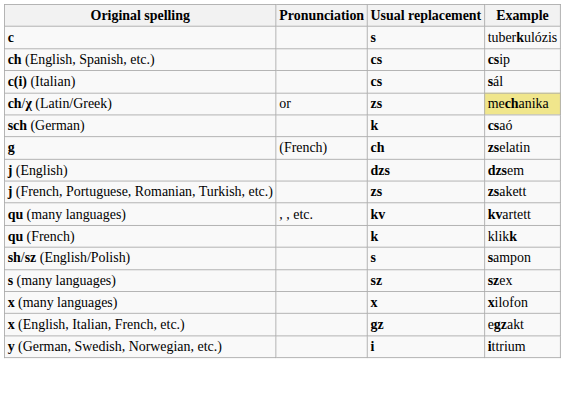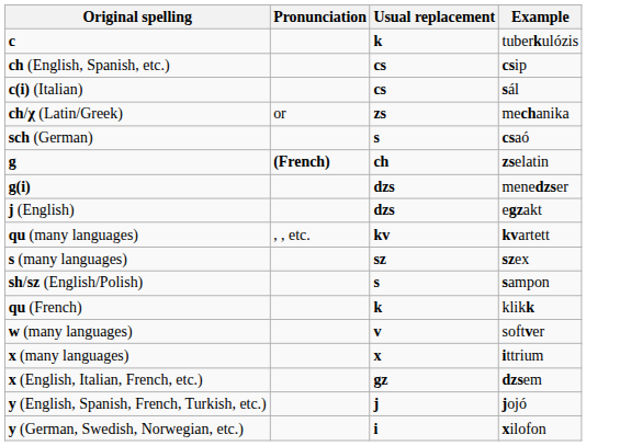 <table class="wikitable">
 <tr>
 <th>Original spelling</th>
 <th>Pronunciation</th>
 <th>Usual replacement</th>
 <th>Example</th>
 </tr>
 <tr>
 <td><strong>c</strong></td>
 <td></td>
-<td><strong>s</strong></td>
+<td><strong>k</strong></td>
 <td>tuber<strong>k</strong>ulózis</td>
 </tr>
 <tr>
 <td><strong>ch</strong> (English, Spanish, etc.)</td>
 <td></td>
 <td><strong>cs</strong></td>
 <td><strong>cs</strong>ip</td>
 </tr>
 <tr>
 <td><strong>c(i)</strong> (Italian)</td>
 <td></td>
 <td><strong>cs</strong></td>
 <td><strong>s</strong>ál</td>
 </tr>
 <tr>
 <td><strong>ch</strong>/<strong>χ</strong> (Latin/Greek)</td>
 <td> or </td>
 <td><strong>zs</strong></td>
-<td style="background: khaki;">me<strong>ch</strong>anika</td>
+<td>me<strong>ch</strong>anika</td>
 </tr>
 <tr>
 <td><strong>sch</strong> (German)</td>
 <td></td>
-<td><strong>k</strong></td>
+<td><strong>s</strong></td>
 <td><strong>cs</strong>aó</td>
 </tr>
 <tr>
 <td><strong>g</strong></td>
-<td> (French)</td>
+<td><strong> (French)</strong></td>
 <td><strong>ch</strong></td>
 <td><strong>zs</strong>elatin</td>
+</tr>
+<tr>
+<td><strong>g(i)</strong></td>
+<td></td>
+<td><strong>dzs</strong></td>
+<td>mene<strong>dzs</strong>er</td>
 </tr>
 <tr>
 <td><strong>j</strong> (English)</td>
 <td></td>
 <td><strong>dzs</strong></td>
-<td><strong>dzs</strong>em</td>
-</tr>
-<tr>
-<td><strong>j</strong> (French, Portuguese, Romanian, Turkish, etc.)</td>
-<td></td>
-<td><strong>zs</strong></td>
-<td><strong>zs</strong>akett</td>
+<td>e<strong>gz</strong>akt</td>
 </tr>
 <tr>
 <td><strong>qu</strong> (many languages)</td>
 <td>, , etc.</td>
 <td><strong>kv</strong></td>
 <td><strong>kv</strong>artett</td>
 </tr>
 <tr>
-<td><strong>qu</strong> (French)</td>
+<td><strong>s</strong> (many languages)</td>
 <td></td>
-<td><strong>k</strong></td>
-<td>klik<strong>k</strong></td>
+<td><strong>sz</strong></td>
+<td><strong>sz</strong>ex</td>
 </tr>
 <tr>
 <td><strong>sh</strong>/<strong>sz</strong> (English/Polish)</td>
 <td></td>
 <td><strong>s</strong></td>
 <td><strong>s</strong>ampon</td>
 </tr>
 <tr>
-<td><strong>s</strong> (many languages)</td>
+<td><strong>qu</strong> (French)</td>
 <td></td>
-<td><strong>sz</strong></td>
-<td><strong>sz</strong>ex</td>
+<td><strong>k</strong></td>
+<td>klik<strong>k</strong></td>
+</tr>
+<tr>
+<td><strong>w</strong> (many languages)</td>
+<td></td>
+<td><strong>v</strong></td>
+<td>soft<strong>v</strong>er</td>
 </tr>
 <tr>
 <td><strong>x</strong> (many languages)</td>
 <td></td>
 <td><strong>x</strong></td>
-<td><strong>x</strong>ilofon</td>
+<td><strong>i</strong>ttrium</td>
 </tr>
 <tr>
 <td><strong>x</strong> (English, Italian, French, etc.)</td>
 <td></td>
 <td><strong>gz</strong></td>
-<td>e<strong>gz</strong>akt</td>
+<td><strong>dzs</strong>em</td>
+</tr>
+<tr>
+<td><strong>y</strong> (English, Spanish, French, Turkish, etc.)</td>
+<td></td>
+<td><strong>j</strong></td>
+<td><strong>j</strong>ojó</td>
 </tr>
 <tr>
 <td><strong>y</strong> (German, Swedish, Norwegian, etc.)</td>
 <td></td>
 <td><strong>i</strong></td>
-<td><strong>i</strong>ttrium</td>
+<td><strong>x</strong>ilofon</td>
 </tr>
 </table>
